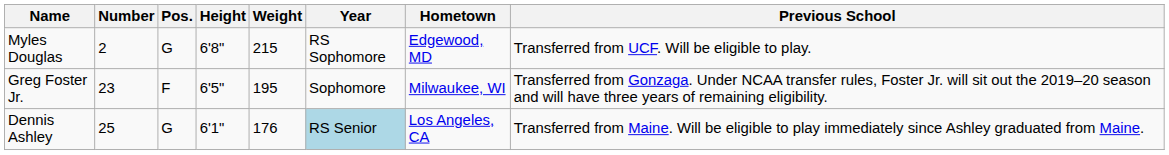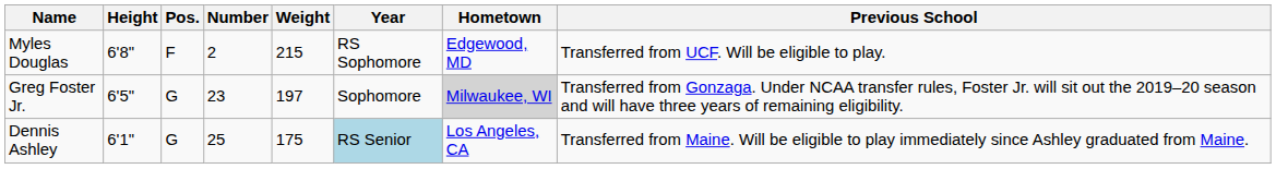 <table class="wikitable sortable" border="1">
 <tr>
 <th>Name</th>
+<th>Height</th>
+<th>Pos.</th>
 <th>Number</th>
-<th>Pos.</th>
-<th>Height</th>
 <th>Weight</th>
 <th>Year</th>
 <th>Hometown</th>
 <th class="unsortable">Previous School</th>
 </tr>
 <tr>
 <td>Myles Douglas</td>
+<td>6'8"</td>
+<td>F</td>
 <td>2</td>
-<td>G</td>
-<td>6'8"</td>
 <td>215</td>
 <td>RS Sophomore</td>
 <td><a href='#'>Edgewood, MD</a></td>
 <td>Transferred from <a href='#'>UCF</a>. Will be eligible to play.</td>
 </tr>
 <tr>
 <td>Greg Foster Jr.</td>
+<td>6'5"</td>
+<td>G</td>
 <td>23</td>
-<td>F</td>
-<td>6'5"</td>
-<td>195</td>
+<td>197</td>
 <td>Sophomore</td>
-<td><a href='#'>Milwaukee, WI</a></td>
+<td style="background: lightgrey;"><a href='#'>Milwaukee, WI</a></td>
 <td>Transferred from <a href='#'>Gonzaga</a>. Under NCAA transfer rules, Foster Jr. will sit out the 2019–20 season and will have three years of remaining eligibility.</td>
 </tr>
 <tr>
 <td>Dennis Ashley</td>
+<td>6'1"</td>
+<td>G</td>
 <td>25</td>
-<td>G</td>
-<td>6'1"</td>
-<td>176</td>
+<td>175</td>
 <td style="background: lightblue;">RS Senior</td>
 <td><a href='#'>Los Angeles, CA</a></td>
 <td>Transferred from <a href='#'>Maine</a>. Will be eligible to play immediately since Ashley graduated from <a href='#'>Maine</a>.</td>
 </tr>
 </table>
